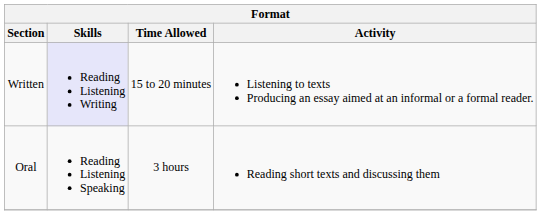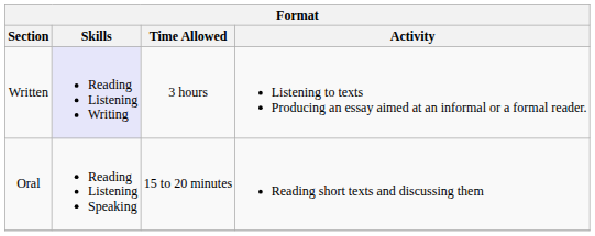 <table class="wikitable">
 <tr>
 <th colspan=4>Format</th>
 </tr>
 <tr>
 <th align="center">Section</th>
 <th align="center">Skills</th>
 <th align="center">Time Allowed</th>
 <th align="center">Activity</th>
 </tr>
 <tr>
 <td align="center">Written</td>
 <td align="left" style="background: lavender;"><br><ul><li>Reading</li><li>Listening</li><li>Writing</li></ul></td>
-<td align="center">15 to 20 minutes</td>
+<td align="center">3 hours</td>
 <td align="left"><br><ul><li>Listening to texts</li><li>Producing an essay aimed at an informal or a formal reader.</li></ul></td>
 </tr>
 <tr>
 <td align="center">Oral</td>
 <td align="left"><br><ul><li>Reading</li><li>Listening</li><li>Speaking</li></ul></td>
-<td align="center">3 hours</td>
+<td align="center">15 to 20 minutes</td>
 <td align="left"><br><ul><li>Reading short texts and discussing them</li></ul></td>
 </tr>
 <tr>
 </tr>
 </table>
